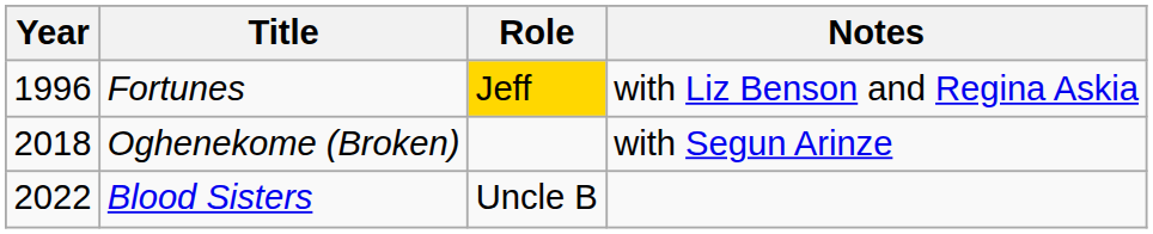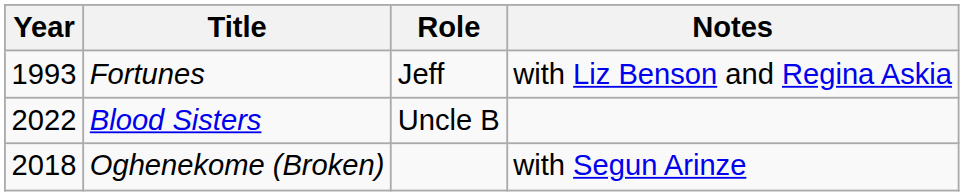 <table class = "wikitable sortable">
 <tr>
 <th>Year</th>
 <th>Title</th>
 <th>Role</th>
 <th>Notes</th>
 </tr>
 <tr>
-<td>1996</td>
+<td>1993</td>
 <td><em>Fortunes</em></td>
-<td style="background: gold;">Jeff</td>
+<td>Jeff</td>
 <td>with <a href='#'>Liz Benson</a> and <a href='#'>Regina Askia</a></td>
+</tr>
+<tr>
+<td>2022</td>
+<td><a href='#'><em>Blood Sisters</em></a></td>
+<td>Uncle B</td>
+<td></td>
 </tr>
 <tr>
 <td>2018</td>
 <td><em>Oghenekome (Broken)</em></td>
 <td></td>
 <td>with <a href='#'>Segun Arinze</a></td>
 </tr>
-<tr>
-<td>2022</td>
-<td><a href='#'><em>Blood Sisters</em></a></td>
-<td>Uncle B</td>
-<td></td>
-</tr>
 </table>
